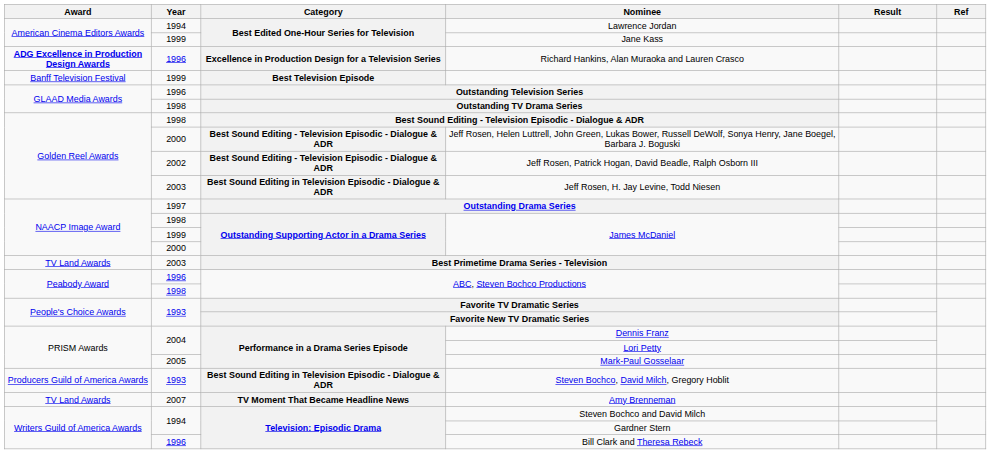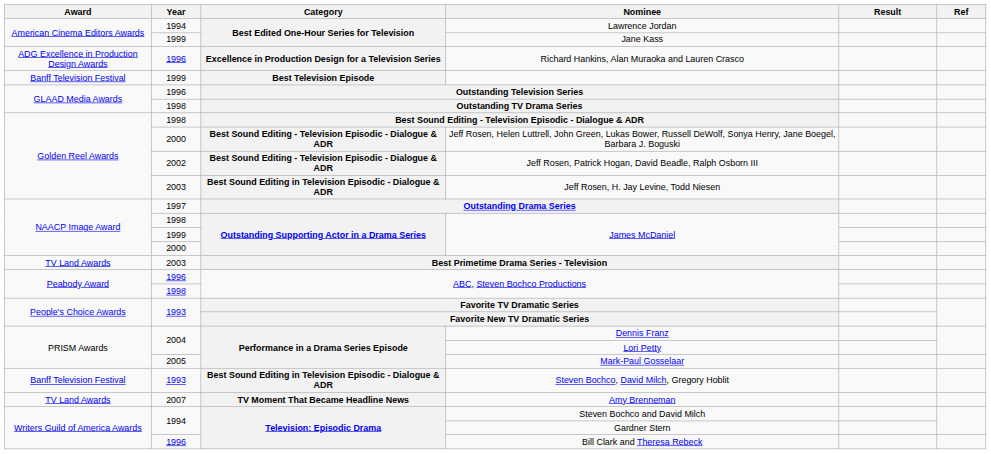 <table class="wikitable plainrowheaders" style="font-size: 90%; text-align:center" width=100%>
 <tr>
 <th scope="col" width="15%">Award</th>
 <th scope="col" width="5%">Year</th>
 <th scope="col" width="25%">Category</th>
 <th scope="col" width="40%">Nominee</th>
 <th scope="col" width="10%">Result</th>
 <th scope="col" width="5%">Ref</th>
 </tr>
 <tr>
 <td rowspan="2"><a href='#'>American Cinema Editors Awards</a></td>
 <td>1994</td>
 <th scope="row" style="text-align:center" rowspan="2">Best Edited One-Hour Series for Television</th>
 <td>Lawrence Jordan </td>
 <td></td>
 <td></td>
 </tr>
 <tr>
 <td>1999</td>
 <td>Jane Kass </td>
 <td></td>
 <td></td>
 </tr>
 <tr>
-<td><strong><a href='#'>ADG Excellence in Production Design Awards</a></strong></td>
+<td><a href='#'>ADG Excellence in Production Design Awards</a></td>
 <td><a href='#'>1996</a></td>
 <th scope="row" style="text-align:center">Excellence in Production Design for a Television Series</th>
 <td>Richard Hankins, Alan Muraoka and Lauren Crasco</td>
 <td></td>
 <td></td>
 </tr>
 <tr>
 <td><a href='#'>Banff Television Festival</a></td>
 <td>1999</td>
 <th scope="row" style="text-align:center">Best Television Episode</th>
 <td></td>
 <td></td>
 <td></td>
 </tr>
 <tr>
 <td rowspan="2"><a href='#'>GLAAD Media Awards</a></td>
 <td>1996</td>
 <th scope="row" style="text-align:center" colspan="2">Outstanding Television Series</th>
 <td></td>
 <td></td>
 </tr>
 <tr>
 <td>1998</td>
 <th scope="row" style="text-align:center" colspan="2">Outstanding TV Drama Series</th>
 <td></td>
 <td></td>
 </tr>
 <tr>
 <td rowspan="4"><a href='#'>Golden Reel Awards</a></td>
 <td>1998</td>
 <th scope="row" style="text-align:center" colspan="2">Best Sound Editing - Television Episodic - Dialogue & ADR</th>
 <td></td>
 <td></td>
 </tr>
 <tr>
 <td>2000</td>
 <th scope="row" style="text-align:center">Best Sound Editing - Television Episodic - Dialogue & ADR</th>
 <td>Jeff Rosen, Helen Luttrell, John Green, Lukas Bower, Russell DeWolf, Sonya Henry, Jane Boegel, Barbara J. Boguski </td>
 <td></td>
 <td></td>
 </tr>
 <tr>
 <td>2002</td>
 <th scope="row" style="text-align:center">Best Sound Editing - Television Episodic - Dialogue & ADR</th>
 <td>Jeff Rosen, Patrick Hogan, David Beadle, Ralph Osborn III <br></td>
 <td></td>
 <td></td>
 </tr>
 <tr>
 <td>2003</td>
 <th scope="row" style="text-align:center">Best Sound Editing in Television Episodic - Dialogue & ADR</th>
 <td>Jeff Rosen, H. Jay Levine, Todd Niesen </td>
 <td></td>
 <td></td>
 </tr>
 <tr>
 <td rowspan="4"><a href='#'>NAACP Image Award</a></td>
 <td>1997</td>
 <th scope="row" style="text-align:center" colspan="2"><a href='#'>Outstanding Drama Series</a></th>
 <td></td>
 <td></td>
 </tr>
 <tr>
 <td>1998</td>
 <th scope="row" style="text-align:center" rowspan="3"><a href='#'>Outstanding Supporting Actor in a Drama Series</a></th>
 <td rowspan="3"><a href='#'>James McDaniel</a></td>
 <td></td>
 <td></td>
 </tr>
 <tr>
 <td>1999</td>
 <td></td>
 <td></td>
 </tr>
 <tr>
 <td>2000</td>
 <td></td>
 <td></td>
 </tr>
 <tr>
 <td><a href='#'>TV Land Awards</a></td>
 <td>2003</td>
 <th scope="row" style="text-align:center" colspan="2">Best Primetime Drama Series - Television</th>
 <td></td>
 <td></td>
 </tr>
 <tr>
 <td rowspan="2"><a href='#'>Peabody Award</a></td>
 <td><a href='#'>1996</a></td>
 <td colspan="2" rowspan="2"><a href='#'>ABC</a>, <a href='#'>Steven Bochco Productions</a></td>
 <td></td>
 <td></td>
 </tr>
 <tr>
 <td><a href='#'>1998</a></td>
 <td></td>
 <td></td>
 </tr>
 <tr>
 <td rowspan="2"><a href='#'>People's Choice Awards</a></td>
 <td rowspan="2"><a href='#'>1993</a></td>
 <th scope="row" style="text-align:center" colspan="2">Favorite TV Dramatic Series</th>
 <td></td>
 <td rowspan="2"></td>
 </tr>
 <tr>
 <th scope="row" style="text-align:center" colspan="2">Favorite New TV Dramatic Series</th>
 <td></td>
 </tr>
 <tr>
 <td rowspan="3">PRISM Awards</td>
 <td rowspan="2">2004</td>
 <th scope="row" style="text-align:center" rowspan="3">Performance in a Drama Series Episode</th>
 <td><a href='#'>Dennis Franz</a></td>
 <td></td>
 <td rowspan="2"></td>
 </tr>
 <tr>
 <td><a href='#'>Lori Petty</a></td>
 <td></td>
 </tr>
 <tr>
 <td>2005</td>
 <td><a href='#'>Mark-Paul Gosselaar</a></td>
 <td></td>
 <td></td>
 </tr>
 <tr>
-<td><a href='#'>Producers Guild of America Awards</a></td>
+<td><a href='#'>Banff Television Festival</a></td>
 <td><a href='#'>1993</a></td>
 <th scope="row" style="text-align:center">Best Sound Editing in Television Episodic - Dialogue & ADR</th>
 <td><a href='#'>Steven Bochco</a>, <a href='#'>David Milch</a>, Gregory Hoblit</td>
 <td></td>
 <td></td>
 </tr>
 <tr>
 <td><a href='#'>TV Land Awards</a></td>
 <td>2007</td>
 <th scope="row" style="text-align:center">TV Moment That Became Headline News</th>
 <td><a href='#'>Amy Brenneman</a> </td>
 <td></td>
 <td></td>
 </tr>
 <tr>
 <td rowspan="3"><a href='#'>Writers Guild of America Awards</a></td>
 <td rowspan="2">1994</td>
 <th scope="row" style="text-align:center" rowspan="3"><a href='#'>Television: Episodic Drama</a></th>
 <td>Steven Bochco and David Milch </td>
 <td></td>
 <td rowspan="2"></td>
 </tr>
 <tr>
 <td>Gardner Stern </td>
 <td></td>
 </tr>
 <tr>
 <td><a href='#'>1996</a></td>
 <td>Bill Clark and <a href='#'>Theresa Rebeck</a> </td>
 <td></td>
 <td></td>
 </tr>
 </table>
